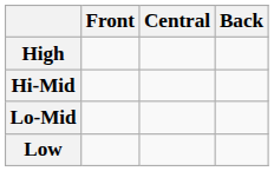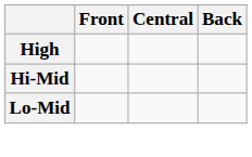 <table class="wikitable" style="text-align: center">
 <tr>
 <th></th>
 <th>Front</th>
 <th>Central</th>
 <th>Back</th>
 </tr>
 <tr>
 <th>High</th>
 <td> </td>
 <td> </td>
 <td> </td>
 </tr>
 <tr>
 <th>Hi-Mid</th>
 <td> </td>
 <td> </td>
 <td> </td>
 </tr>
 <tr>
 <th>Lo-Mid</th>
 <td></td>
 <td></td>
 <td></td>
 </tr>
-<tr>
-<th>Low</th>
-<td></td>
-<td> </td>
-<td></td>
-</tr>
 </table>
